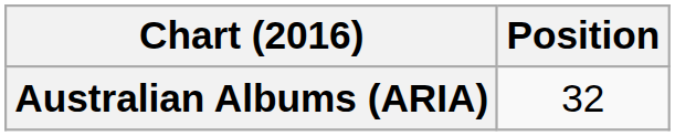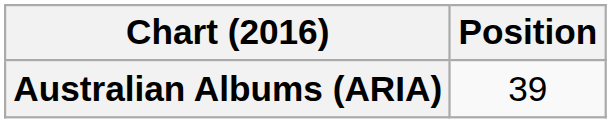 <table class="wikitable plainrowheaders" style="text-align:center">
 <tr>
 <th scope="col">Chart (2016)</th>
 <th scope="col">Position</th>
 </tr>
 <tr>
 <th scope="row">Australian Albums (ARIA)</th>
-<td>32</td>
+<td>39</td>
 </tr>
 </table>
